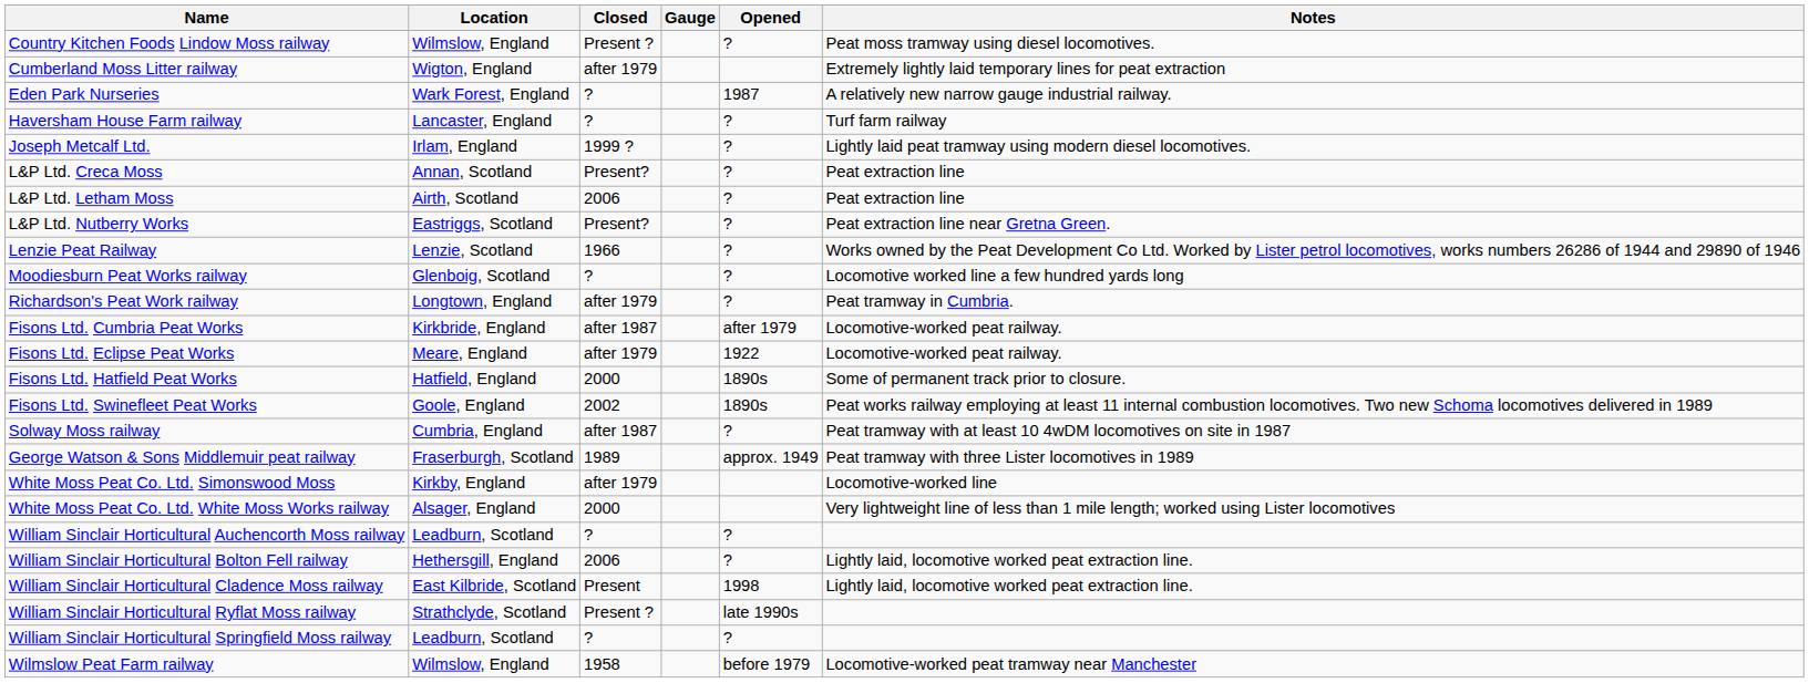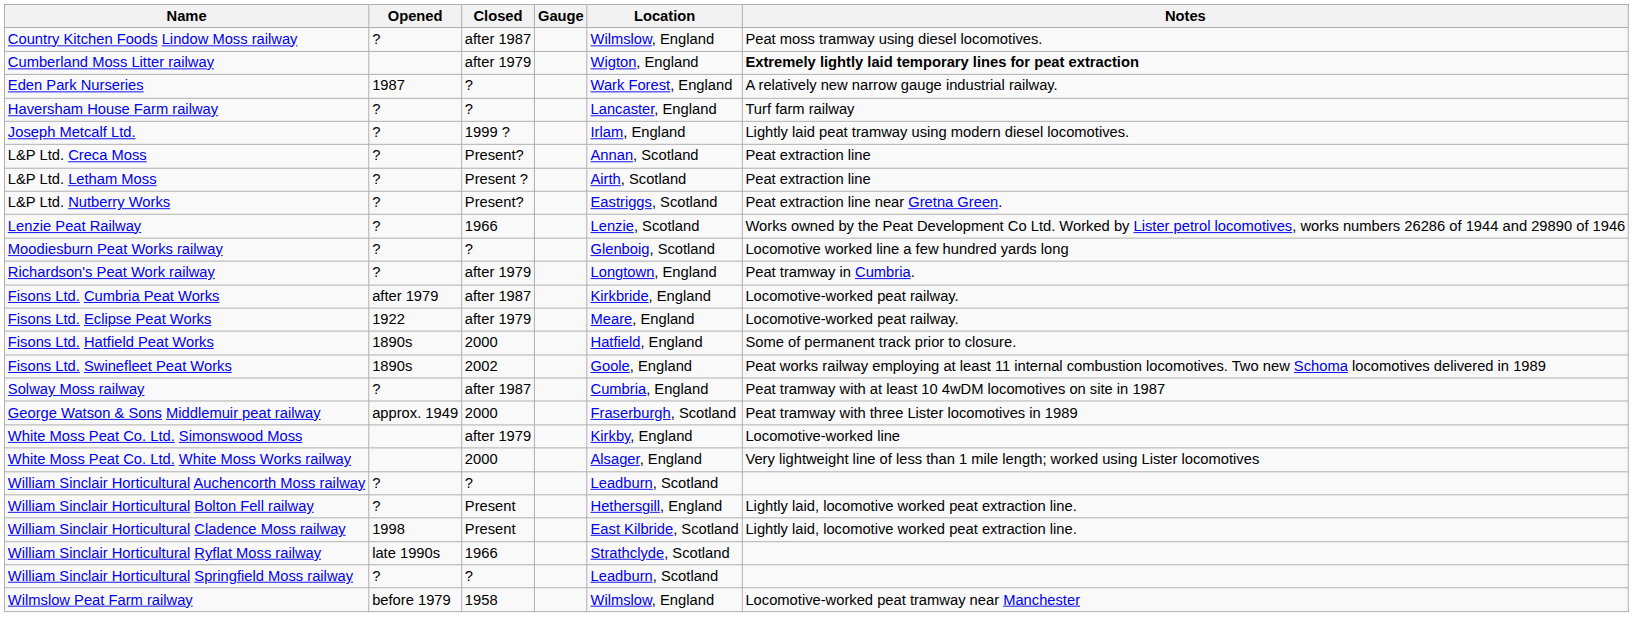 <table class="wikitable">
 <tr>
 <th>Name</th>
-<th>Location</th>
+<th>Opened</th>
 <th>Closed</th>
 <th>Gauge</th>
-<th>Opened</th>
+<th>Location</th>
 <th>Notes</th>
 </tr>
 <tr>
 <td><a href='#'>Country Kitchen Foods</a> <a href='#'>Lindow Moss railway</a></td>
+<td>?</td>
+<td>after 1987</td>
+<td></td>
 <td><a href='#'>Wilmslow</a>, England</td>
-<td>Present ?</td>
-<td></td>
-<td>?</td>
 <td>Peat moss tramway using diesel locomotives.</td>
 </tr>
 <tr>
 <td><a href='#'>Cumberland Moss Litter railway</a></td>
-<td><a href='#'>Wigton</a>, England</td>
+<td></td>
 <td>after 1979</td>
 <td></td>
-<td></td>
-<td>Extremely lightly laid temporary lines for peat extraction</td>
+<td><a href='#'>Wigton</a>, England</td>
+<td><strong>Extremely lightly laid temporary lines for peat extraction</strong></td>
 </tr>
 <tr>
 <td><a href='#'>Eden Park Nurseries</a></td>
-<td><a href='#'>Wark Forest</a>, England</td>
+<td>1987</td>
 <td>?</td>
 <td></td>
-<td>1987</td>
+<td><a href='#'>Wark Forest</a>, England</td>
 <td>A relatively new narrow gauge industrial railway.</td>
 </tr>
 <tr>
 <td><a href='#'>Haversham House Farm railway</a></td>
-<td><a href='#'>Lancaster</a>, England</td>
+<td>?</td>
 <td>?</td>
 <td></td>
-<td>?</td>
+<td><a href='#'>Lancaster</a>, England</td>
 <td>Turf farm railway</td>
 </tr>
 <tr>
 <td><a href='#'>Joseph Metcalf Ltd.</a></td>
-<td><a href='#'>Irlam</a>, England</td>
+<td>?</td>
 <td>1999 ?</td>
 <td></td>
-<td>?</td>
+<td><a href='#'>Irlam</a>, England</td>
 <td>Lightly laid peat tramway using modern diesel locomotives.</td>
 </tr>
 <tr>
 <td>L&P Ltd. <a href='#'>Creca Moss</a></td>
-<td><a href='#'>Annan</a>, Scotland</td>
+<td>?</td>
 <td>Present?</td>
 <td></td>
-<td>?</td>
+<td><a href='#'>Annan</a>, Scotland</td>
 <td>Peat extraction line</td>
 </tr>
 <tr>
 <td>L&P Ltd. <a href='#'>Letham Moss</a></td>
+<td>?</td>
+<td>Present ?</td>
+<td></td>
 <td><a href='#'>Airth</a>, Scotland</td>
-<td>2006</td>
-<td></td>
-<td>?</td>
 <td>Peat extraction line</td>
 </tr>
 <tr>
 <td>L&P Ltd. <a href='#'>Nutberry Works</a></td>
-<td><a href='#'>Eastriggs</a>, Scotland</td>
+<td>?</td>
 <td>Present?</td>
 <td></td>
-<td>?</td>
+<td><a href='#'>Eastriggs</a>, Scotland</td>
 <td>Peat extraction line near <a href='#'>Gretna Green</a>.</td>
 </tr>
 <tr>
 <td><a href='#'>Lenzie Peat Railway</a></td>
-<td><a href='#'>Lenzie</a>, Scotland</td>
+<td>?</td>
 <td>1966</td>
 <td></td>
-<td>?</td>
+<td><a href='#'>Lenzie</a>, Scotland</td>
 <td>Works owned by the Peat Development Co Ltd. Worked by <a href='#'>Lister petrol locomotives</a>, works numbers 26286 of 1944 and 29890 of 1946</td>
 </tr>
 <tr>
 <td><a href='#'>Moodiesburn Peat Works railway</a></td>
-<td><a href='#'>Glenboig</a>, Scotland</td>
+<td>?</td>
 <td>?</td>
 <td></td>
-<td>?</td>
+<td><a href='#'>Glenboig</a>, Scotland</td>
 <td>Locomotive worked line a few hundred yards long</td>
 </tr>
 <tr>
 <td><a href='#'>Richardson's Peat Work railway</a></td>
-<td><a href='#'>Longtown</a>, England</td>
+<td>?</td>
 <td>after 1979</td>
 <td></td>
-<td>?</td>
+<td><a href='#'>Longtown</a>, England</td>
 <td>Peat tramway in <a href='#'>Cumbria</a>.</td>
 </tr>
 <tr>
 <td><a href='#'>Fisons Ltd.</a> <a href='#'>Cumbria Peat Works</a></td>
-<td><a href='#'>Kirkbride</a>, England</td>
+<td>after 1979</td>
 <td>after 1987</td>
 <td></td>
-<td>after 1979</td>
+<td><a href='#'>Kirkbride</a>, England</td>
 <td>Locomotive-worked peat railway.</td>
 </tr>
 <tr>
 <td><a href='#'>Fisons Ltd.</a> <a href='#'>Eclipse Peat Works</a></td>
-<td><a href='#'>Meare</a>, England</td>
+<td>1922</td>
 <td>after 1979</td>
 <td></td>
-<td>1922</td>
+<td><a href='#'>Meare</a>, England</td>
 <td>Locomotive-worked peat railway.</td>
 </tr>
 <tr>
 <td><a href='#'>Fisons Ltd.</a> <a href='#'>Hatfield Peat Works</a></td>
-<td><a href='#'>Hatfield</a>, England</td>
+<td>1890s</td>
 <td>2000</td>
 <td></td>
-<td>1890s</td>
+<td><a href='#'>Hatfield</a>, England</td>
 <td>Some  of permanent track prior to closure.</td>
 </tr>
 <tr>
 <td><a href='#'>Fisons Ltd.</a> <a href='#'>Swinefleet Peat Works</a></td>
-<td><a href='#'>Goole</a>, England</td>
+<td>1890s</td>
 <td>2002</td>
 <td></td>
-<td>1890s</td>
+<td><a href='#'>Goole</a>, England</td>
 <td>Peat works railway employing at least 11 internal combustion locomotives. Two new <a href='#'>Schoma</a> locomotives delivered in 1989</td>
 </tr>
 <tr>
 <td><a href='#'>Solway Moss railway</a></td>
-<td><a href='#'>Cumbria</a>, England</td>
+<td>?</td>
 <td>after 1987</td>
 <td></td>
-<td>?</td>
+<td><a href='#'>Cumbria</a>, England</td>
 <td>Peat tramway with at least 10 4wDM locomotives on site in 1987</td>
 </tr>
 <tr>
 <td><a href='#'>George Watson & Sons</a> <a href='#'>Middlemuir peat railway</a></td>
+<td>approx. 1949</td>
+<td>2000</td>
+<td></td>
 <td><a href='#'>Fraserburgh</a>, Scotland</td>
-<td>1989</td>
-<td></td>
-<td>approx. 1949</td>
 <td>Peat tramway with three Lister locomotives in 1989</td>
 </tr>
 <tr>
 <td><a href='#'>White Moss Peat Co. Ltd.</a> <a href='#'>Simonswood Moss</a></td>
-<td><a href='#'>Kirkby</a>, England</td>
+<td></td>
 <td>after 1979</td>
 <td></td>
-<td></td>
+<td><a href='#'>Kirkby</a>, England</td>
 <td>Locomotive-worked line</td>
 </tr>
 <tr>
 <td><a href='#'>White Moss Peat Co. Ltd.</a> <a href='#'>White Moss Works railway</a></td>
-<td><a href='#'>Alsager</a>, England</td>
+<td></td>
 <td>2000</td>
 <td></td>
-<td></td>
+<td><a href='#'>Alsager</a>, England</td>
 <td>Very lightweight line of less than 1 mile length; worked using Lister locomotives</td>
 </tr>
 <tr>
 <td><a href='#'>William Sinclair Horticultural</a> <a href='#'>Auchencorth Moss railway</a></td>
-<td><a href='#'>Leadburn</a>, Scotland</td>
+<td>?</td>
 <td>?</td>
 <td></td>
-<td>?</td>
+<td><a href='#'>Leadburn</a>, Scotland</td>
 <td></td>
 </tr>
 <tr>
 <td><a href='#'>William Sinclair Horticultural</a> <a href='#'>Bolton Fell railway</a></td>
+<td>?</td>
+<td>Present</td>
+<td></td>
 <td><a href='#'>Hethersgill</a>, England</td>
-<td>2006</td>
-<td></td>
-<td>?</td>
 <td>Lightly laid, locomotive worked peat extraction line.</td>
 </tr>
 <tr>
 <td><a href='#'>William Sinclair Horticultural</a> <a href='#'>Cladence Moss railway</a></td>
-<td><a href='#'>East Kilbride</a>, Scotland</td>
+<td>1998</td>
 <td>Present</td>
 <td></td>
-<td>1998</td>
+<td><a href='#'>East Kilbride</a>, Scotland</td>
 <td>Lightly laid, locomotive worked peat extraction line.</td>
 </tr>
 <tr>
 <td><a href='#'>William Sinclair Horticultural</a> <a href='#'>Ryflat Moss railway</a></td>
+<td>late 1990s</td>
+<td>1966</td>
+<td></td>
 <td><a href='#'>Strathclyde</a>, Scotland</td>
-<td>Present ?</td>
-<td></td>
-<td>late 1990s</td>
 <td></td>
 </tr>
 <tr>
 <td><a href='#'>William Sinclair Horticultural</a> <a href='#'>Springfield Moss railway</a></td>
-<td><a href='#'>Leadburn</a>, Scotland</td>
+<td>?</td>
 <td>?</td>
 <td></td>
-<td>?</td>
+<td><a href='#'>Leadburn</a>, Scotland</td>
 <td></td>
 </tr>
 <tr>
 <td><a href='#'>Wilmslow Peat Farm railway</a></td>
-<td><a href='#'>Wilmslow</a>, England</td>
+<td>before 1979</td>
 <td>1958</td>
 <td></td>
-<td>before 1979</td>
+<td><a href='#'>Wilmslow</a>, England</td>
 <td>Locomotive-worked peat tramway near <a href='#'>Manchester</a></td>
 </tr>
 </table>
